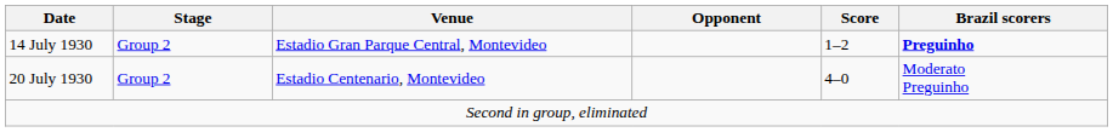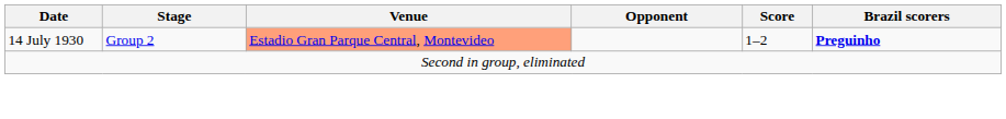 <table class="wikitable">
 <tr>
 <th width=100px>Date</th>
 <th width=150px>Stage</th>
 <th width=350px>Venue</th>
 <th width=180px>Opponent</th>
 <th width=70px>Score</th>
 <th width=200px>Brazil scorers</th>
 </tr>
 <tr>
 <td>14 July 1930</td>
 <td><a href='#'>Group 2</a></td>
-<td><a href='#'>Estadio Gran Parque Central</a>, <a href='#'>Montevideo</a></td>
+<td style="background: lightsalmon;"><a href='#'>Estadio Gran Parque Central</a>, <a href='#'>Montevideo</a></td>
 <td></td>
 <td>1–2</td>
 <td><strong><a href='#'>Preguinho</a> </strong></td>
 </tr>
 <tr>
-<td>20 July 1930</td>
-<td><a href='#'>Group 2</a></td>
-<td><a href='#'>Estadio Centenario</a>, <a href='#'>Montevideo</a></td>
-<td></td>
-<td>4–0</td>
-<td><a href='#'>Moderato</a>  <br> <a href='#'>Preguinho</a> </td>
-</tr>
-<tr>
 <td colspan="6" style="text-align:center;"><em>Second in group, eliminated</em></td>
 </tr>
 </table>
